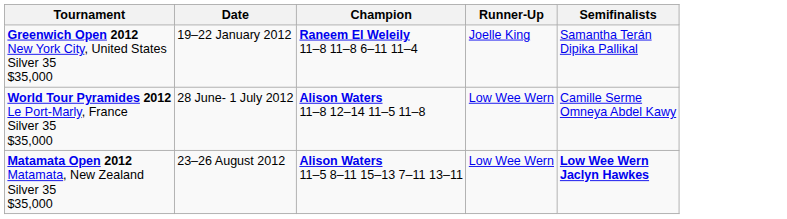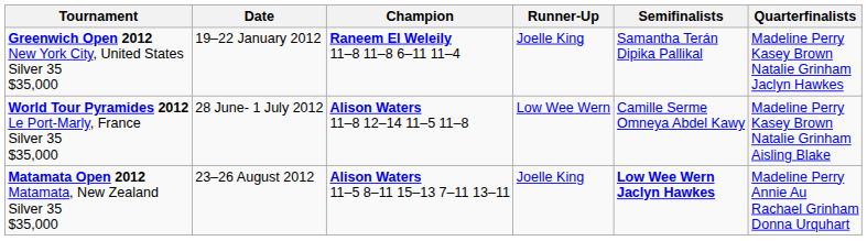 <table class="wikitable" style="font-size:88%">
 <tr>
 <th>Tournament</th>
 <th>Date</th>
 <th>Champion</th>
 <th>Runner-Up</th>
 <th>Semifinalists</th>
+<th>Quarterfinalists</th>
 </tr>
 <tr valign=top>
 <td><strong><a href='#'>Greenwich Open</a> 2012</strong><br> <a href='#'>New York City</a>, United States<br>Silver 35<br>$35,000</td>
 <td>19–22 January 2012</td>
 <td> <strong><a href='#'>Raneem El Weleily</a></strong><br>11–8 11–8 6–11 11–4</td>
 <td> <a href='#'>Joelle King</a></td>
 <td> <a href='#'>Samantha Terán</a><br> <a href='#'>Dipika Pallikal</a></td>
+<td> <a href='#'>Madeline Perry</a><br> <a href='#'>Kasey Brown</a><br> <a href='#'>Natalie Grinham</a><br> <a href='#'>Jaclyn Hawkes</a></td>
 </tr>
 <tr valign=top>
 <td><strong><a href='#'>World Tour Pyramides</a> 2012</strong><br> <a href='#'>Le Port-Marly</a>, France<br>Silver 35<br>$35,000</td>
 <td>28 June- 1 July 2012</td>
 <td> <strong><a href='#'>Alison Waters</a></strong><br>11–8 12–14 11–5 11–8</td>
 <td> <a href='#'>Low Wee Wern</a></td>
 <td> <a href='#'>Camille Serme</a><br> <a href='#'>Omneya Abdel Kawy</a></td>
+<td> <a href='#'>Madeline Perry</a><br> <a href='#'>Kasey Brown</a><br> <a href='#'>Natalie Grinham</a><br> <a href='#'>Aisling Blake</a></td>
 </tr>
 <tr valign=top>
 <td><strong><a href='#'>Matamata Open</a> 2012</strong><br> <a href='#'>Matamata</a>, New Zealand<br>Silver 35<br>$35,000</td>
 <td>23–26 August 2012</td>
 <td> <strong><a href='#'>Alison Waters</a></strong><br>11–5 8–11 15–13 7–11 13–11</td>
-<td> <a href='#'>Low Wee Wern</a></td>
+<td> <a href='#'>Joelle King</a></td>
 <td><strong> <a href='#'>Low Wee Wern</a><br> <a href='#'>Jaclyn Hawkes</a></strong></td>
+<td> <a href='#'>Madeline Perry</a><br> <a href='#'>Annie Au</a><br> <a href='#'>Rachael Grinham</a><br> <a href='#'>Donna Urquhart</a></td>
 </tr>
 </table>
